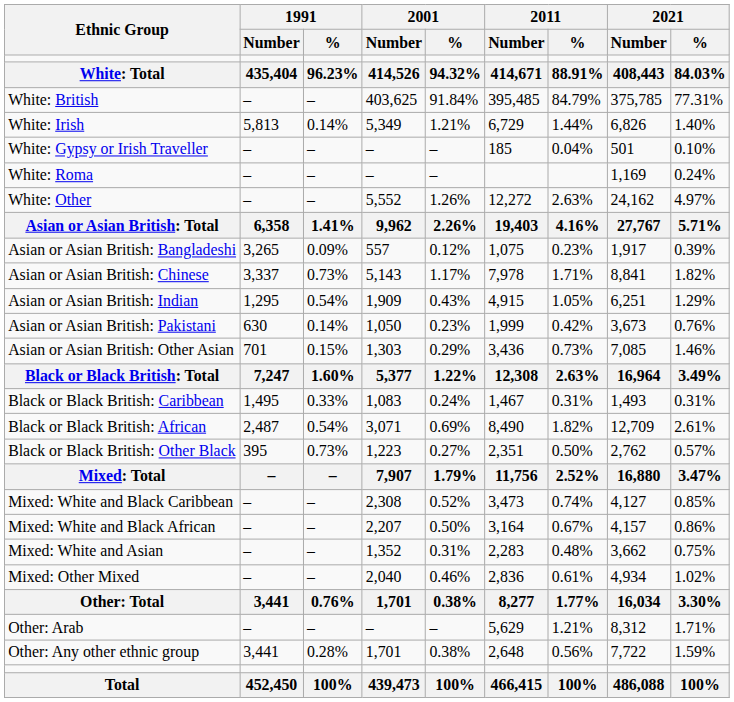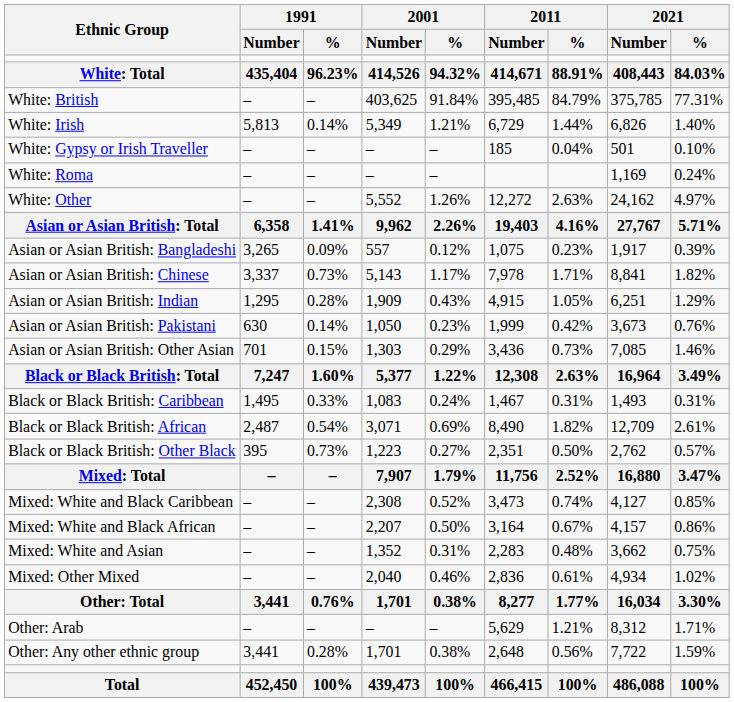 <table class="wikitable sortable">
 <tr>
 <th rowspan="2">Ethnic Group</th>
 <th colspan="2">1991</th>
 <th colspan="2">2001</th>
 <th colspan="2">2011</th>
 <th colspan="2">2021</th>
 </tr>
 <tr>
 <th>Number</th>
 <th>%</th>
 <th>Number</th>
 <th>%</th>
 <th>Number</th>
 <th>%</th>
 <th>Number</th>
 <th>%</th>
 </tr>
 <tr>
 <td></td>
 <td></td>
 <td></td>
 <td></td>
 <td></td>
 <td></td>
 <td></td>
 <td></td>
 <td></td>
 </tr>
 <tr>
 <th><a href='#'>White</a>: Total</th>
 <th>435,404</th>
 <th>96.23%</th>
 <th>414,526</th>
 <th>94.32%</th>
 <th>414,671</th>
 <th>88.91%</th>
 <th>408,443</th>
 <th>84.03%</th>
 </tr>
 <tr>
 <td>White: <a href='#'>British</a></td>
 <td>–</td>
 <td>–</td>
 <td>403,625</td>
 <td>91.84%</td>
 <td>395,485</td>
 <td>84.79%</td>
 <td>375,785</td>
 <td>77.31%</td>
 </tr>
 <tr>
 <td>White: <a href='#'>Irish</a></td>
 <td>5,813</td>
 <td>0.14%</td>
 <td>5,349</td>
 <td>1.21%</td>
 <td>6,729</td>
 <td>1.44%</td>
 <td>6,826</td>
 <td>1.40%</td>
 </tr>
 <tr>
 <td>White: <a href='#'>Gypsy or Irish Traveller</a></td>
 <td>–</td>
 <td>–</td>
 <td>–</td>
 <td>–</td>
 <td>185</td>
 <td>0.04%</td>
 <td>501</td>
 <td>0.10%</td>
 </tr>
 <tr>
 <td>White: <a href='#'>Roma</a></td>
 <td>–</td>
 <td>–</td>
 <td>–</td>
 <td>–</td>
 <td></td>
 <td></td>
 <td>1,169</td>
 <td>0.24%</td>
 </tr>
 <tr>
 <td>White: <a href='#'>Other</a></td>
 <td>–</td>
 <td>–</td>
 <td>5,552</td>
 <td>1.26%</td>
 <td>12,272</td>
 <td>2.63%</td>
 <td>24,162</td>
 <td>4.97%</td>
 </tr>
 <tr>
 <th><a href='#'>Asian or Asian British</a>: Total</th>
 <th>6,358</th>
 <th>1.41%</th>
 <th>9,962</th>
 <th>2.26%</th>
 <th>19,403</th>
 <th>4.16%</th>
 <th>27,767</th>
 <th>5.71%</th>
 </tr>
 <tr>
 <td>Asian or Asian British: <a href='#'>Bangladeshi</a></td>
 <td>3,265</td>
 <td>0.09%</td>
 <td>557</td>
 <td>0.12%</td>
 <td>1,075</td>
 <td>0.23%</td>
 <td>1,917</td>
 <td>0.39%</td>
 </tr>
 <tr>
 <td>Asian or Asian British: <a href='#'>Chinese</a></td>
 <td>3,337</td>
 <td>0.73%</td>
 <td>5,143</td>
 <td>1.17%</td>
 <td>7,978</td>
 <td>1.71%</td>
 <td>8,841</td>
 <td>1.82%</td>
 </tr>
 <tr>
 <td>Asian or Asian British: <a href='#'>Indian</a></td>
 <td>1,295</td>
-<td>0.54%</td>
+<td>0.28%</td>
 <td>1,909</td>
 <td>0.43%</td>
 <td>4,915</td>
 <td>1.05%</td>
 <td>6,251</td>
 <td>1.29%</td>
 </tr>
 <tr>
 <td>Asian or Asian British: <a href='#'>Pakistani</a></td>
 <td>630</td>
 <td>0.14%</td>
 <td>1,050</td>
 <td>0.23%</td>
 <td>1,999</td>
 <td>0.42%</td>
 <td>3,673</td>
 <td>0.76%</td>
 </tr>
 <tr>
 <td>Asian or Asian British: Other Asian</td>
 <td>701</td>
 <td>0.15%</td>
 <td>1,303</td>
 <td>0.29%</td>
 <td>3,436</td>
 <td>0.73%</td>
 <td>7,085</td>
 <td>1.46%</td>
 </tr>
 <tr>
 <th><a href='#'>Black or Black British</a>: Total</th>
 <th>7,247</th>
 <th>1.60%</th>
 <th>5,377</th>
 <th>1.22%</th>
 <th>12,308</th>
 <th>2.63%</th>
 <th>16,964</th>
 <th>3.49%</th>
 </tr>
 <tr>
 <td>Black or Black British: <a href='#'>Caribbean</a></td>
 <td>1,495</td>
 <td>0.33%</td>
 <td>1,083</td>
 <td>0.24%</td>
 <td>1,467</td>
 <td>0.31%</td>
 <td>1,493</td>
 <td>0.31%</td>
 </tr>
 <tr>
 <td>Black or Black British: <a href='#'>African</a></td>
 <td>2,487</td>
 <td>0.54%</td>
 <td>3,071</td>
 <td>0.69%</td>
 <td>8,490</td>
 <td>1.82%</td>
 <td>12,709</td>
 <td>2.61%</td>
 </tr>
 <tr>
 <td>Black or Black British: <a href='#'>Other Black</a></td>
 <td>395</td>
 <td>0.73%</td>
 <td>1,223</td>
 <td>0.27%</td>
 <td>2,351</td>
 <td>0.50%</td>
 <td>2,762</td>
 <td>0.57%</td>
 </tr>
 <tr>
 <th><a href='#'>Mixed</a>: Total</th>
 <th>–</th>
 <th>–</th>
 <th>7,907</th>
 <th>1.79%</th>
 <th>11,756</th>
 <th>2.52%</th>
 <th>16,880</th>
 <th>3.47%</th>
 </tr>
 <tr>
 <td>Mixed: White and Black Caribbean</td>
 <td>–</td>
 <td>–</td>
 <td>2,308</td>
 <td>0.52%</td>
 <td>3,473</td>
 <td>0.74%</td>
 <td>4,127</td>
 <td>0.85%</td>
 </tr>
 <tr>
 <td>Mixed: White and Black African</td>
 <td>–</td>
 <td>–</td>
 <td>2,207</td>
 <td>0.50%</td>
 <td>3,164</td>
 <td>0.67%</td>
 <td>4,157</td>
 <td>0.86%</td>
 </tr>
 <tr>
 <td>Mixed: White and Asian</td>
 <td>–</td>
 <td>–</td>
 <td>1,352</td>
 <td>0.31%</td>
 <td>2,283</td>
 <td>0.48%</td>
 <td>3,662</td>
 <td>0.75%</td>
 </tr>
 <tr>
 <td>Mixed: Other Mixed</td>
 <td>–</td>
 <td>–</td>
 <td>2,040</td>
 <td>0.46%</td>
 <td>2,836</td>
 <td>0.61%</td>
 <td>4,934</td>
 <td>1.02%</td>
 </tr>
 <tr>
 <th>Other: Total</th>
 <th>3,441</th>
 <th>0.76%</th>
 <th>1,701</th>
 <th>0.38%</th>
 <th>8,277</th>
 <th>1.77%</th>
 <th>16,034</th>
 <th>3.30%</th>
 </tr>
 <tr>
 <td>Other: Arab</td>
 <td>–</td>
 <td>–</td>
 <td>–</td>
 <td>–</td>
 <td>5,629</td>
 <td>1.21%</td>
 <td>8,312</td>
 <td>1.71%</td>
 </tr>
 <tr>
 <td>Other: Any other ethnic group</td>
 <td>3,441</td>
 <td>0.28%</td>
 <td>1,701</td>
 <td>0.38%</td>
 <td>2,648</td>
 <td>0.56%</td>
 <td>7,722</td>
 <td>1.59%</td>
 </tr>
 <tr>
 <td></td>
 <td></td>
 <td></td>
 <td></td>
 <td></td>
 <td></td>
 <td></td>
 <td></td>
 <td></td>
 </tr>
 <tr>
 <th>Total</th>
 <th>452,450</th>
 <th>100%</th>
 <th>439,473</th>
 <th>100%</th>
 <th>466,415</th>
 <th>100%</th>
 <th>486,088</th>
 <th>100%</th>
 </tr>
 </table>
